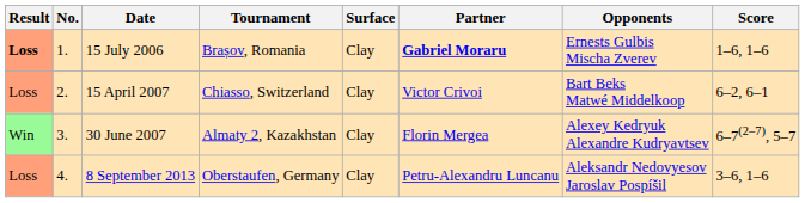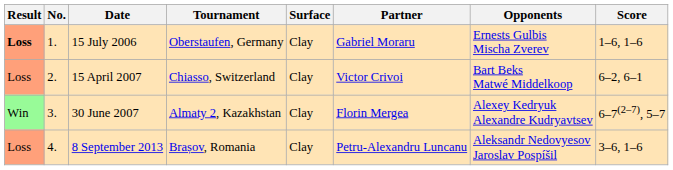 <table class="sortable wikitable" style=font-size:97%>
 <tr>
 <th style="width:40px">Result</th>
 <th>No.</th>
 <th>Date</th>
 <th>Tournament</th>
 <th>Surface</th>
 <th>Partner</th>
 <th>Opponents</th>
 <th>Score</th>
 </tr>
 <tr bgcolor=moccasin>
 <td style="background:#ffa07a;"><strong>Loss</strong></td>
 <td>1.</td>
 <td>15 July 2006</td>
-<td><a href='#'>Brașov</a>, Romania</td>
+<td><a href='#'>Oberstaufen</a>, Germany</td>
 <td>Clay</td>
-<td><strong> <a href='#'>Gabriel Moraru</a></strong></td>
+<td> <a href='#'>Gabriel Moraru</a></td>
 <td> <a href='#'>Ernests Gulbis</a><br> <a href='#'>Mischa Zverev</a></td>
 <td>1–6, 1–6</td>
 </tr>
 <tr bgcolor=moccasin>
 <td style="background:#ffa07a;">Loss</td>
 <td>2.</td>
 <td>15 April 2007</td>
 <td><a href='#'>Chiasso</a>, Switzerland</td>
 <td>Clay</td>
 <td> <a href='#'>Victor Crivoi</a></td>
 <td> <a href='#'>Bart Beks</a><br> <a href='#'>Matwé Middelkoop</a></td>
 <td>6–2, 6–1</td>
 </tr>
 <tr bgcolor="moccasin">
 <td style="background:#98fb98;">Win</td>
 <td>3.</td>
 <td>30 June 2007</td>
 <td><a href='#'>Almaty 2</a>, Kazakhstan</td>
 <td>Clay</td>
 <td> <a href='#'>Florin Mergea</a></td>
 <td> <a href='#'>Alexey Kedryuk</a> <br>  <a href='#'>Alexandre Kudryavtsev</a></td>
 <td>6–7<sup>(2–7)</sup>, 5–7</td>
 </tr>
 <tr bgcolor=moccasin>
 <td style="background:#ffa07a;">Loss</td>
 <td>4.</td>
 <td><a href='#'>8 September 2013</a></td>
-<td><a href='#'>Oberstaufen</a>, Germany</td>
+<td><a href='#'>Brașov</a>, Romania</td>
 <td>Clay</td>
 <td> <a href='#'>Petru-Alexandru Luncanu</a></td>
 <td> <a href='#'>Aleksandr Nedovyesov</a><br> <a href='#'>Jaroslav Pospíšil</a></td>
 <td>3–6, 1–6</td>
 </tr>
 </table>
